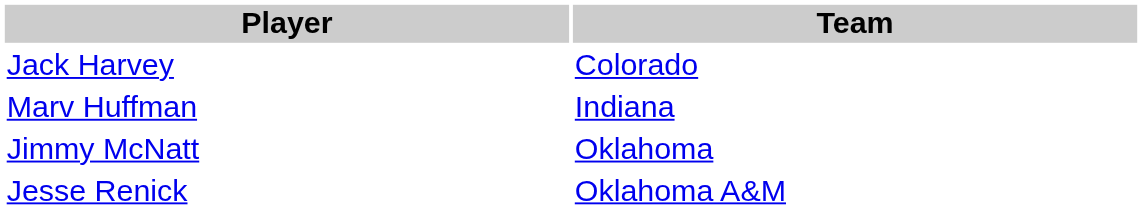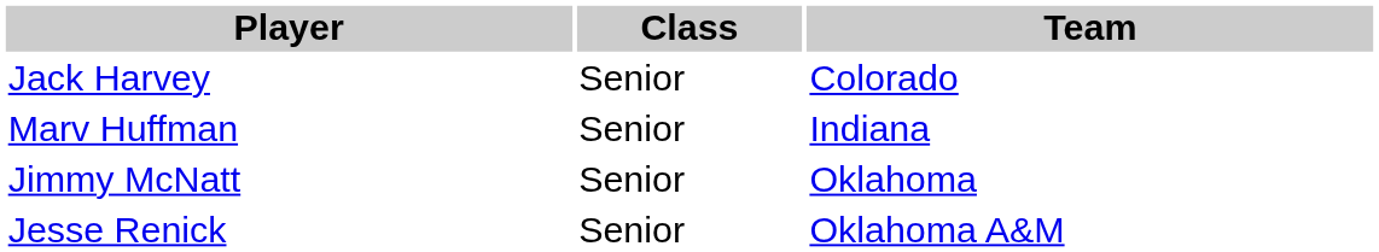 <table style="width:600px" "border:'1' 'solid' 'gray'">
 <tr>
 <th style="background:#CCCCCC;width:40%">Player</th>
+<th style="background:#CCCCCC;width:16%">Class</th>
 <th style="background:#CCCCCC;width:40%">Team</th>
 </tr>
 <tr>
 <td><a href='#'>Jack Harvey</a></td>
+<td>Senior</td>
 <td><a href='#'>Colorado</a></td>
 </tr>
 <tr>
 <td><a href='#'>Marv Huffman</a></td>
+<td>Senior</td>
 <td><a href='#'>Indiana</a></td>
 </tr>
 <tr>
 <td><a href='#'>Jimmy McNatt</a></td>
+<td>Senior</td>
 <td><a href='#'>Oklahoma</a></td>
 </tr>
 <tr>
 <td><a href='#'>Jesse Renick</a></td>
+<td>Senior</td>
 <td><a href='#'>Oklahoma A&M</a></td>
 </tr>
 </table>
